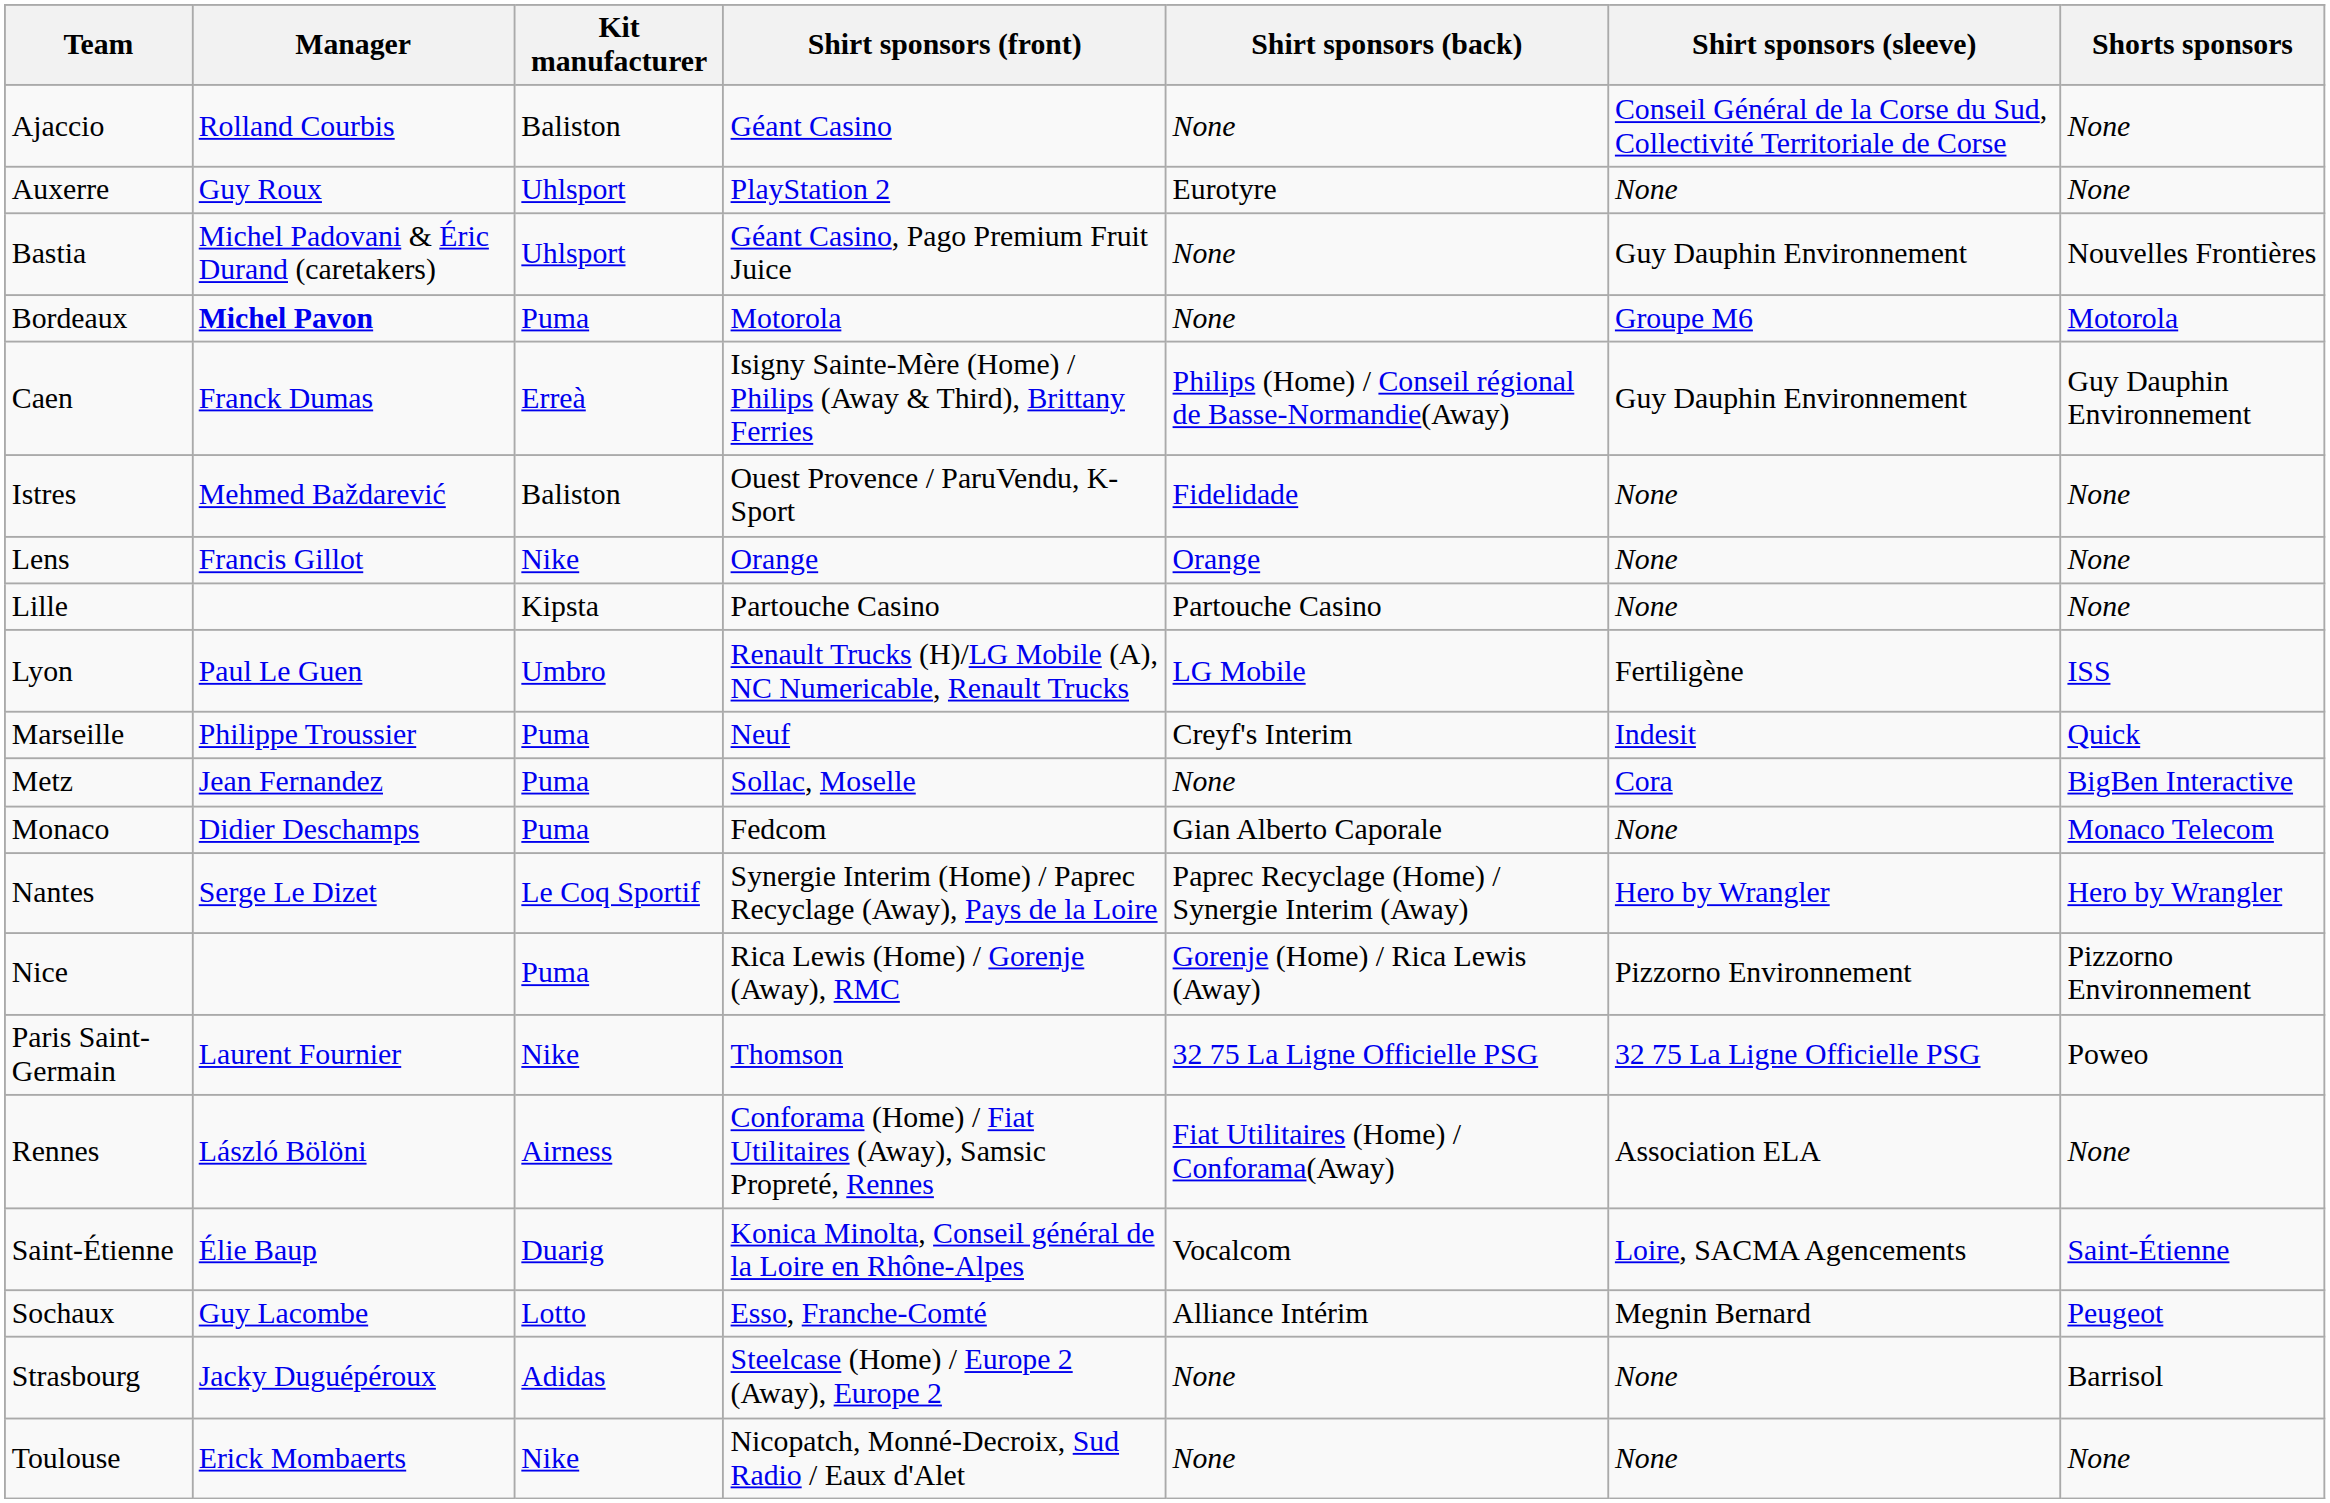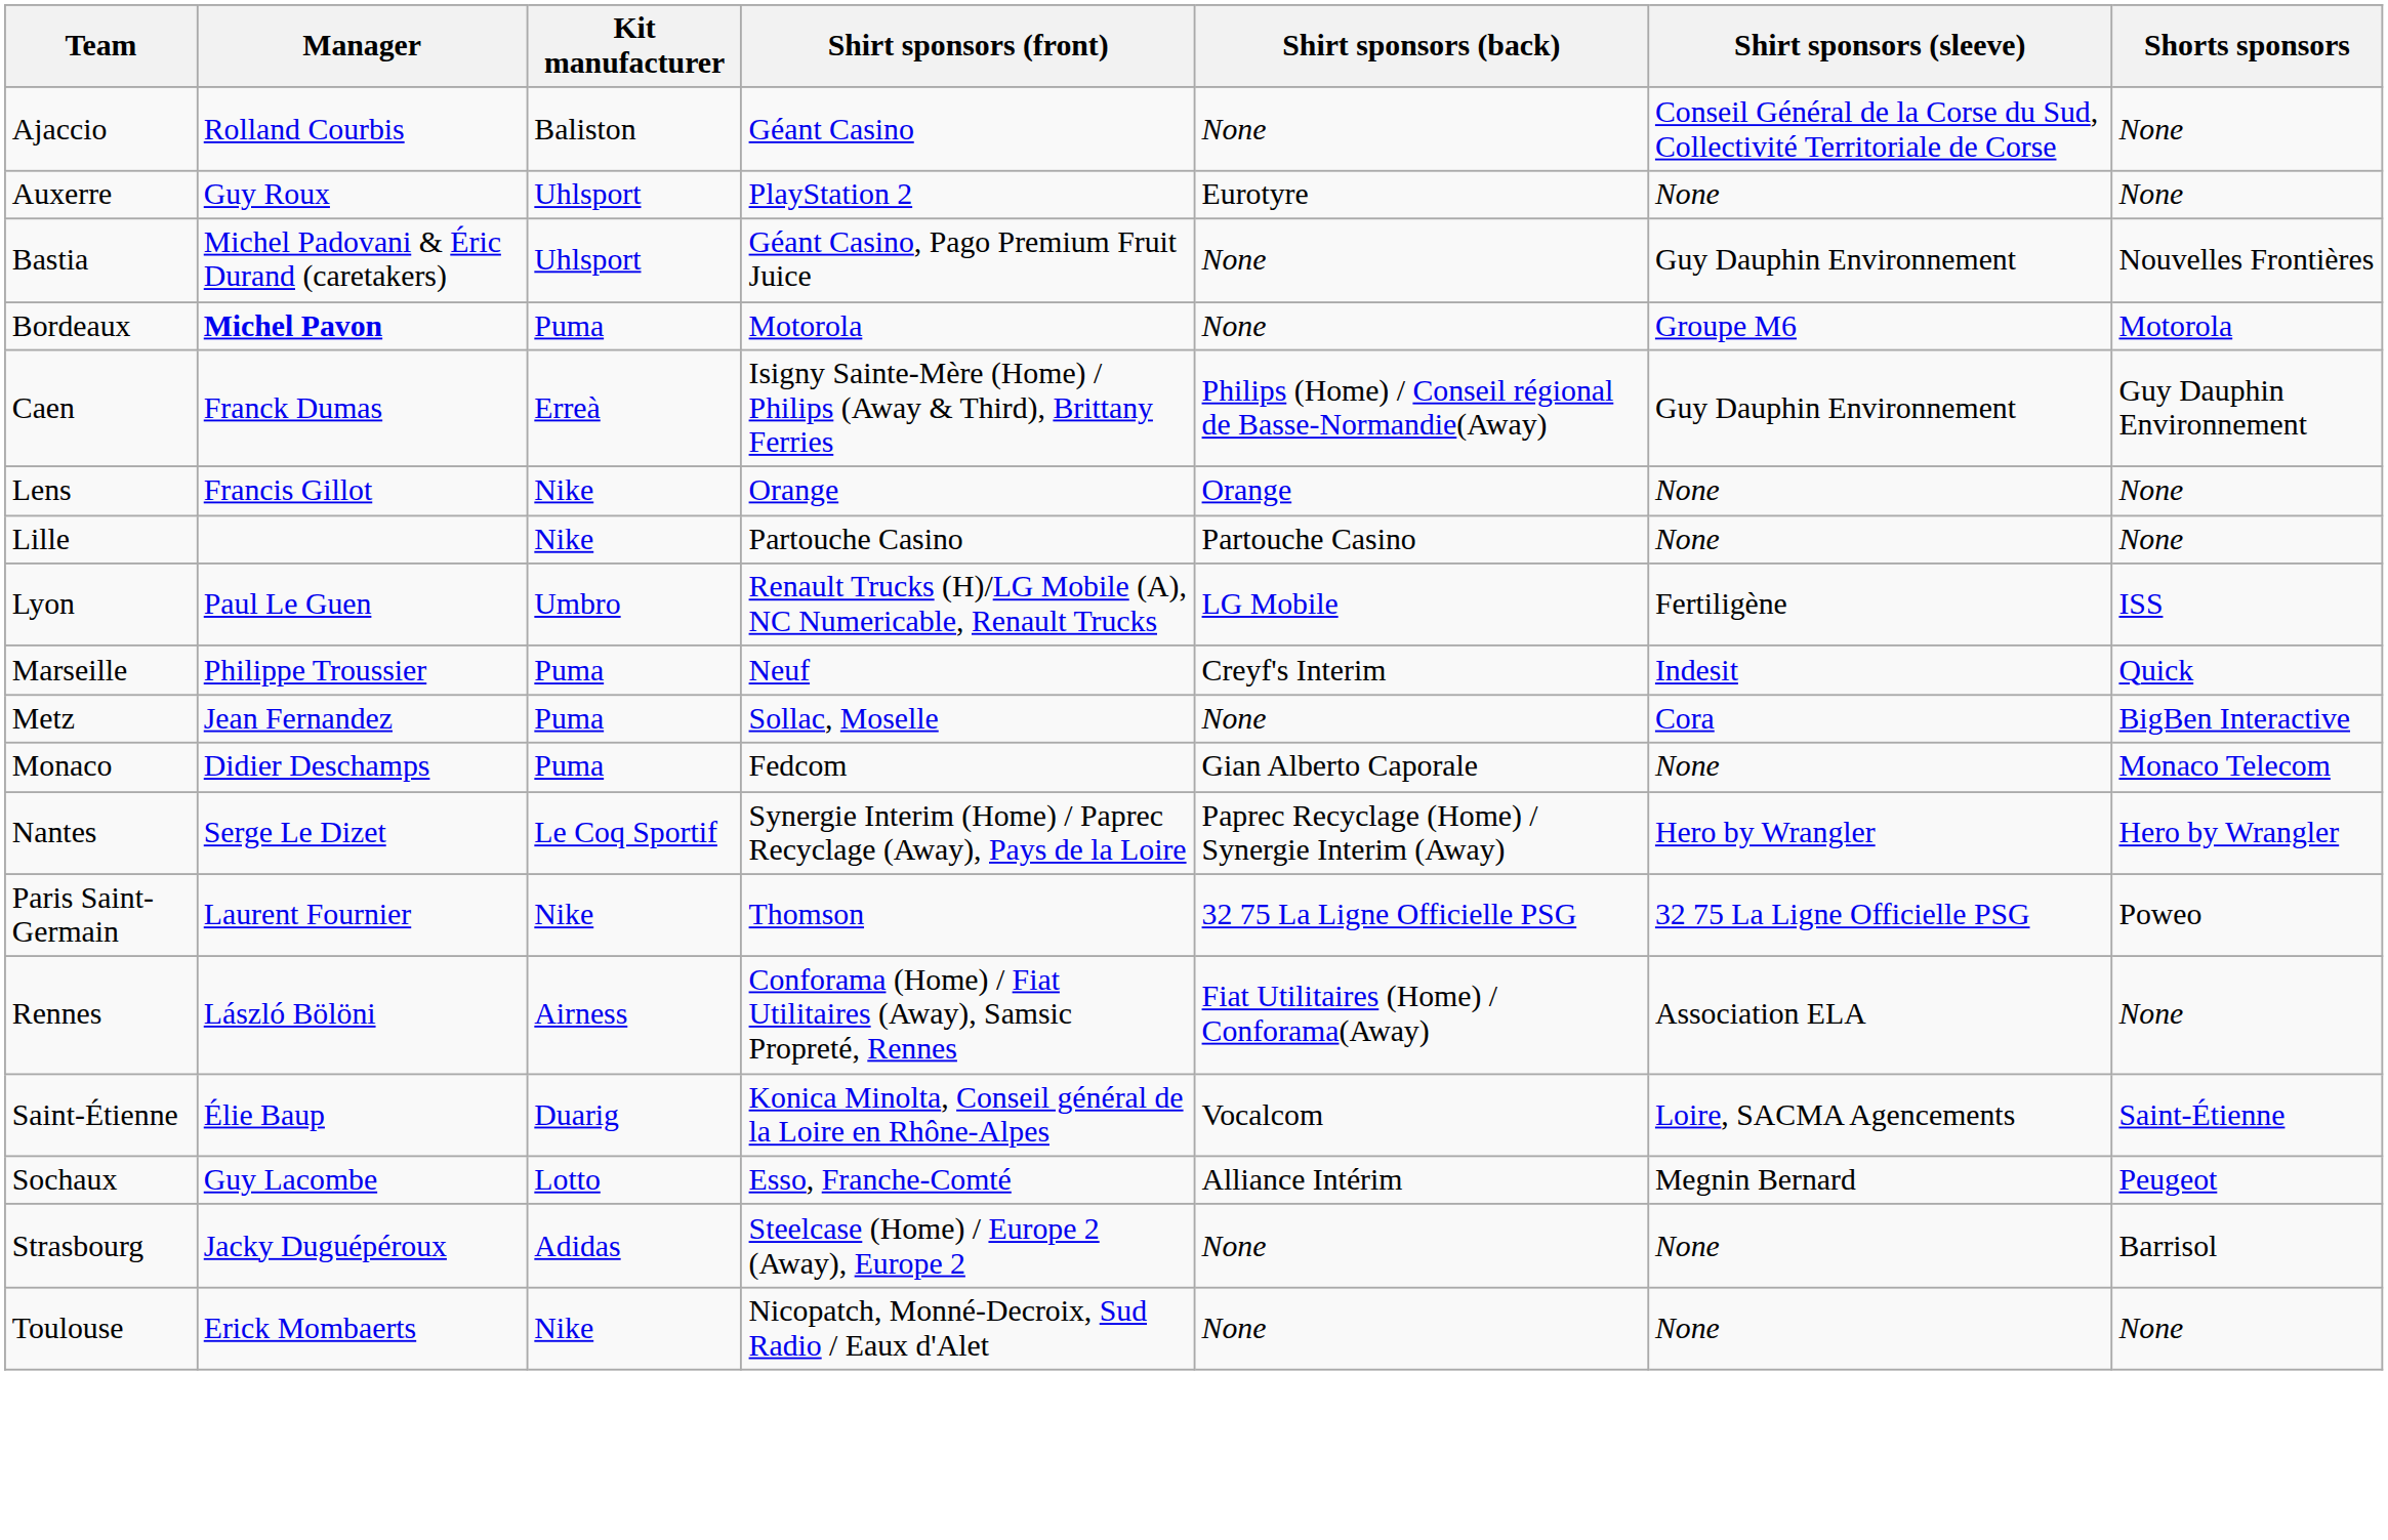 <table class="wikitable">
 <tr>
 <th>Team</th>
 <th>Manager</th>
 <th>Kit manufacturer</th>
 <th>Shirt sponsors (front)</th>
 <th>Shirt sponsors (back)</th>
 <th>Shirt sponsors (sleeve)</th>
 <th>Shorts sponsors</th>
 </tr>
 <tr>
 <td>Ajaccio</td>
 <td> <a href='#'>Rolland Courbis</a></td>
 <td>Baliston</td>
 <td><a href='#'>Géant Casino</a></td>
 <td><em>None</em></td>
 <td><a href='#'>Conseil Général de la Corse du Sud</a>, <a href='#'>Collectivité Territoriale de Corse</a></td>
 <td><em>None</em></td>
 </tr>
 <tr>
 <td>Auxerre</td>
 <td> <a href='#'>Guy Roux</a></td>
 <td><a href='#'>Uhlsport</a></td>
 <td><a href='#'>PlayStation 2</a></td>
 <td>Eurotyre</td>
 <td><em>None</em></td>
 <td><em>None</em></td>
 </tr>
 <tr>
 <td>Bastia</td>
 <td> <a href='#'>Michel Padovani</a> &  <a href='#'>Éric Durand</a> (caretakers)</td>
 <td><a href='#'>Uhlsport</a></td>
 <td><a href='#'>Géant Casino</a>, Pago Premium Fruit Juice</td>
 <td><em>None</em></td>
 <td>Guy Dauphin Environnement</td>
 <td>Nouvelles Frontières</td>
 </tr>
 <tr>
 <td>Bordeaux</td>
 <td><strong> <a href='#'>Michel Pavon</a></strong></td>
 <td><a href='#'>Puma</a></td>
 <td><a href='#'>Motorola</a></td>
 <td><em>None</em></td>
 <td><a href='#'>Groupe M6</a></td>
 <td><a href='#'>Motorola</a></td>
 </tr>
 <tr>
 <td>Caen</td>
 <td> <a href='#'>Franck Dumas</a></td>
 <td><a href='#'>Erreà</a></td>
 <td>Isigny Sainte-Mère (Home) / <a href='#'>Philips</a> (Away & Third), <a href='#'>Brittany Ferries</a></td>
 <td><a href='#'>Philips</a> (Home) / <a href='#'>Conseil régional de Basse-Normandie</a>(Away)</td>
 <td>Guy Dauphin Environnement</td>
 <td>Guy Dauphin Environnement</td>
 </tr>
 <tr>
-<td>Istres</td>
-<td> <a href='#'>Mehmed Baždarević</a></td>
-<td>Baliston</td>
-<td>Ouest Provence / ParuVendu, K-Sport</td>
-<td><a href='#'>Fidelidade</a></td>
-<td><em>None</em></td>
-<td><em>None</em></td>
-</tr>
-<tr>
 <td>Lens</td>
 <td> <a href='#'>Francis Gillot</a></td>
 <td><a href='#'>Nike</a></td>
 <td><a href='#'>Orange</a></td>
 <td><a href='#'>Orange</a></td>
 <td><em>None</em></td>
 <td><em>None</em></td>
 </tr>
 <tr>
 <td>Lille</td>
 <td> </td>
-<td>Kipsta</td>
+<td><a href='#'>Nike</a></td>
 <td>Partouche Casino</td>
 <td>Partouche Casino</td>
 <td><em>None</em></td>
 <td><em>None</em></td>
 </tr>
 <tr>
 <td>Lyon</td>
 <td> <a href='#'>Paul Le Guen</a></td>
 <td><a href='#'>Umbro</a></td>
 <td><a href='#'>Renault Trucks</a> (H)/<a href='#'>LG Mobile</a> (A), <a href='#'>NC Numericable</a>, <a href='#'>Renault Trucks</a></td>
 <td><a href='#'>LG Mobile</a></td>
 <td>Fertiligène</td>
 <td><a href='#'>ISS</a></td>
 </tr>
 <tr>
 <td>Marseille</td>
 <td> <a href='#'>Philippe Troussier</a></td>
 <td><a href='#'>Puma</a></td>
 <td><a href='#'>Neuf</a></td>
 <td>Creyf's Interim</td>
 <td><a href='#'>Indesit</a></td>
 <td><a href='#'>Quick</a></td>
 </tr>
 <tr>
 <td>Metz</td>
 <td> <a href='#'>Jean Fernandez</a></td>
 <td><a href='#'>Puma</a></td>
 <td><a href='#'>Sollac</a>, <a href='#'>Moselle</a></td>
 <td><em>None</em></td>
 <td><a href='#'>Cora</a></td>
 <td><a href='#'>BigBen Interactive</a></td>
 </tr>
 <tr>
 <td>Monaco</td>
 <td> <a href='#'>Didier Deschamps</a></td>
 <td><a href='#'>Puma</a></td>
 <td>Fedcom</td>
 <td>Gian Alberto Caporale</td>
 <td><em>None</em></td>
 <td><a href='#'>Monaco Telecom</a></td>
 </tr>
 <tr>
 <td>Nantes</td>
 <td> <a href='#'>Serge Le Dizet</a></td>
 <td><a href='#'>Le Coq Sportif</a></td>
 <td>Synergie Interim (Home) / Paprec Recyclage (Away), <a href='#'>Pays de la Loire</a></td>
 <td>Paprec Recyclage (Home) / Synergie Interim (Away)</td>
 <td><a href='#'>Hero by Wrangler</a></td>
 <td><a href='#'>Hero by Wrangler</a></td>
-</tr>
-<tr>
-<td>Nice</td>
-<td> </td>
-<td><a href='#'>Puma</a></td>
-<td>Rica Lewis (Home) / <a href='#'>Gorenje</a> (Away), <a href='#'>RMC</a></td>
-<td><a href='#'>Gorenje</a> (Home) / Rica Lewis (Away)</td>
-<td>Pizzorno Environnement</td>
-<td>Pizzorno Environnement</td>
 </tr>
 <tr>
 <td>Paris Saint-Germain</td>
 <td> <a href='#'>Laurent Fournier</a></td>
 <td><a href='#'>Nike</a></td>
 <td><a href='#'>Thomson</a></td>
 <td><a href='#'>32 75 La Ligne Officielle PSG</a></td>
 <td><a href='#'>32 75 La Ligne Officielle PSG</a></td>
 <td>Poweo</td>
 </tr>
 <tr>
 <td>Rennes</td>
 <td> <a href='#'>László Bölöni</a></td>
 <td><a href='#'>Airness</a></td>
 <td><a href='#'>Conforama</a> (Home) / <a href='#'>Fiat Utilitaires</a> (Away), Samsic Propreté,  <a href='#'>Rennes</a></td>
 <td><a href='#'>Fiat Utilitaires</a>  (Home) / <a href='#'>Conforama</a>(Away)</td>
 <td>Association ELA</td>
 <td><em>None</em></td>
 </tr>
 <tr>
 <td>Saint-Étienne</td>
 <td> <a href='#'>Élie Baup</a></td>
 <td><a href='#'>Duarig</a></td>
 <td><a href='#'>Konica Minolta</a>, <a href='#'>Conseil général de la Loire en Rhône-Alpes</a></td>
 <td>Vocalcom</td>
 <td><a href='#'>Loire</a>, SACMA Agencements</td>
 <td><a href='#'>Saint-Étienne</a></td>
 </tr>
 <tr>
 <td>Sochaux</td>
 <td> <a href='#'>Guy Lacombe</a></td>
 <td><a href='#'>Lotto</a></td>
 <td><a href='#'>Esso</a>, <a href='#'>Franche-Comté</a></td>
 <td>Alliance Intérim</td>
 <td>Megnin Bernard</td>
 <td><a href='#'>Peugeot</a></td>
 </tr>
 <tr>
 <td>Strasbourg</td>
 <td> <a href='#'>Jacky Duguépéroux</a></td>
 <td><a href='#'>Adidas</a></td>
 <td><a href='#'>Steelcase</a> (Home) / <a href='#'>Europe 2</a> (Away), <a href='#'>Europe 2</a></td>
 <td><em>None</em></td>
 <td><em>None</em></td>
 <td>Barrisol</td>
 </tr>
 <tr>
 <td>Toulouse</td>
 <td> <a href='#'>Erick Mombaerts</a></td>
 <td><a href='#'>Nike</a></td>
 <td>Nicopatch, Monné-Decroix, <a href='#'>Sud Radio</a> / Eaux d'Alet</td>
 <td><em>None</em></td>
 <td><em>None</em></td>
 <td><em>None</em></td>
 </tr>
 </table>
